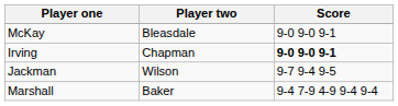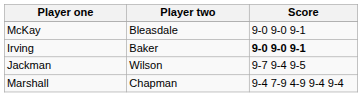 <table class="wikitable">
 <tr>
 <th width=170>Player one</th>
 <th width=170>Player two</th>
 <th width=150>Score</th>
 </tr>
 <tr>
 </tr>
 <tr>
 <td> McKay</td>
 <td> Bleasdale</td>
 <td>9-0 9-0 9-1</td>
 </tr>
 <tr>
 <td> Irving</td>
-<td> Chapman</td>
+<td> Baker</td>
 <td><strong>9-0 9-0 9-1</strong></td>
 </tr>
 <tr>
 <td> Jackman</td>
 <td> Wilson</td>
 <td>9-7 9-4 9-5</td>
 </tr>
 <tr>
 <td> Marshall</td>
-<td> Baker</td>
+<td> Chapman</td>
 <td>9-4 7-9 4-9 9-4 9-4</td>
 </tr>
 </table>
